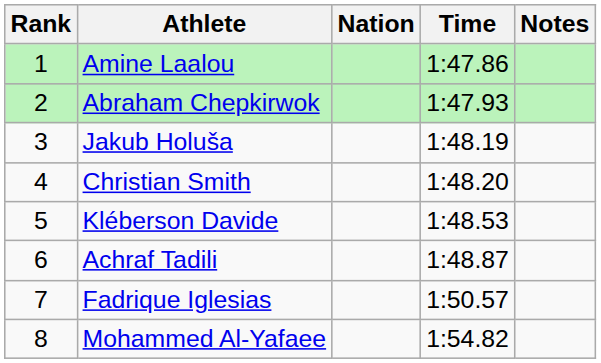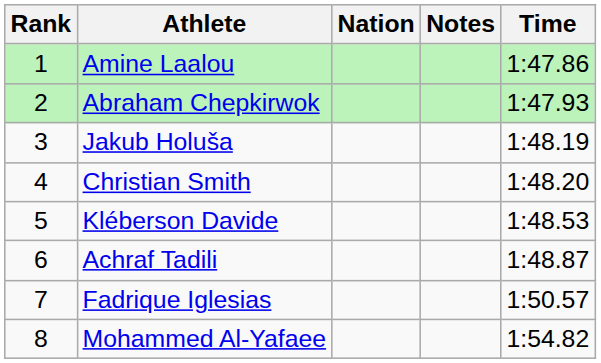 <table class="wikitable sortable" style="text-align:center">
 <tr>
 <th>Rank</th>
 <th>Athlete</th>
 <th>Nation</th>
+<th>Notes</th>
 <th>Time</th>
-<th>Notes</th>
 </tr>
 <tr bgcolor=bbf3bb>
 <td>1</td>
 <td align="left"><a href='#'>Amine Laalou</a></td>
 <td align="left"></td>
+<td></td>
 <td>1:47.86</td>
-<td></td>
 </tr>
 <tr bgcolor=bbf3bb>
 <td>2</td>
 <td align="left"><a href='#'>Abraham Chepkirwok</a></td>
 <td align="left"></td>
+<td></td>
 <td>1:47.93</td>
-<td></td>
 </tr>
 <tr>
 <td>3</td>
 <td align="left"><a href='#'>Jakub Holuša</a></td>
 <td align="left"></td>
+<td></td>
 <td>1:48.19</td>
-<td></td>
 </tr>
 <tr>
 <td>4</td>
 <td align="left"><a href='#'>Christian Smith</a></td>
 <td align="left"></td>
+<td></td>
 <td>1:48.20</td>
-<td></td>
 </tr>
 <tr>
 <td>5</td>
 <td align="left"><a href='#'>Kléberson Davide</a></td>
 <td align="left"></td>
+<td></td>
 <td>1:48.53</td>
-<td></td>
 </tr>
 <tr>
 <td>6</td>
 <td align="left"><a href='#'>Achraf Tadili</a></td>
 <td align="left"></td>
+<td></td>
 <td>1:48.87</td>
-<td></td>
 </tr>
 <tr>
 <td>7</td>
 <td align="left"><a href='#'>Fadrique Iglesias</a></td>
 <td align="left"></td>
+<td></td>
 <td>1:50.57</td>
-<td></td>
 </tr>
 <tr>
 <td>8</td>
 <td align="left"><a href='#'>Mohammed Al-Yafaee</a></td>
 <td align="left"></td>
+<td></td>
 <td>1:54.82</td>
-<td></td>
 </tr>
 </table>
